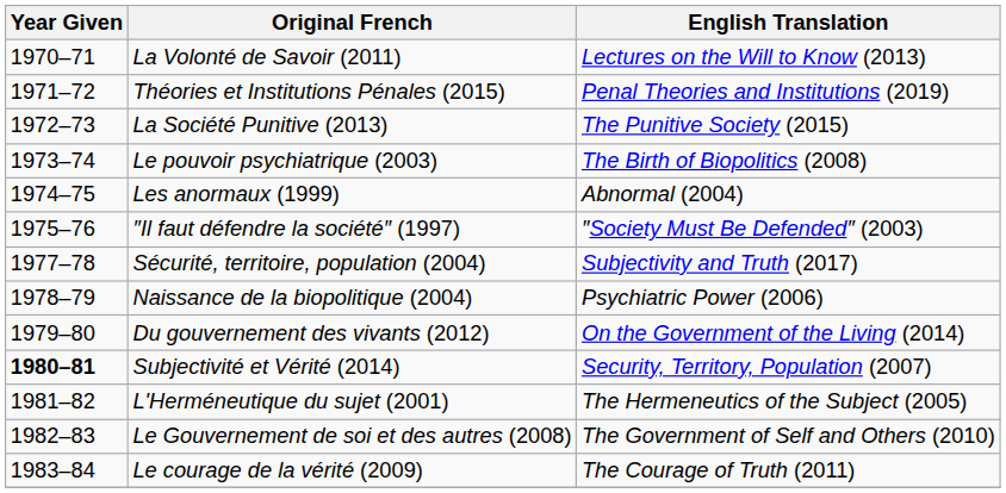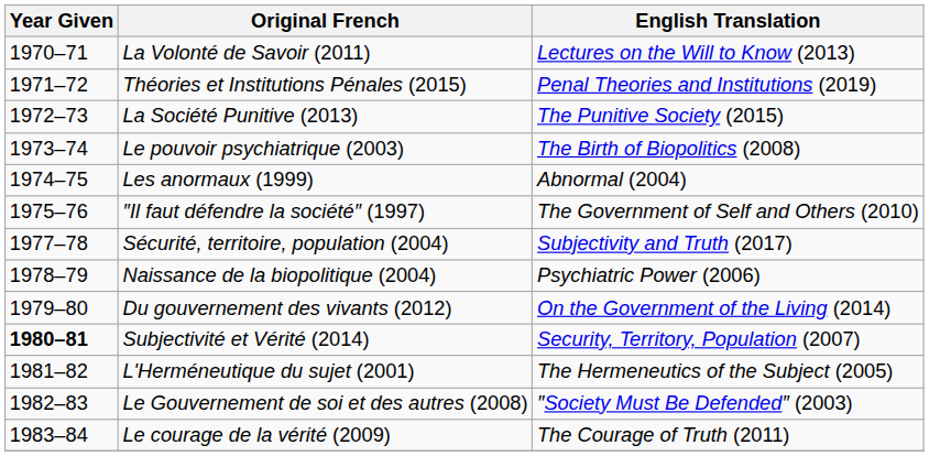 <table class="wikitable">
 <tr>
 <th>Year Given</th>
 <th>Original French</th>
 <th>English Translation</th>
 </tr>
 <tr>
 <td>1970–71</td>
 <td><em>La Volonté de Savoir</em> (2011)</td>
 <td><em><a href='#'>Lectures on the Will to Know</a></em> (2013)</td>
 </tr>
 <tr>
 <td>1971–72</td>
 <td><em>Théories et Institutions Pénales</em> (2015)</td>
 <td><em><a href='#'>Penal Theories and Institutions</a></em> (2019)</td>
 </tr>
 <tr>
 <td>1972–73</td>
 <td><em>La Société Punitive</em> (2013)</td>
 <td><em><a href='#'>The Punitive Society</a></em> (2015)</td>
 </tr>
 <tr>
 <td>1973–74</td>
 <td><em>Le pouvoir psychiatrique</em> (2003)</td>
 <td><em><a href='#'>The Birth of Biopolitics</a></em> (2008)</td>
 </tr>
 <tr>
 <td>1974–75</td>
 <td><em>Les anormaux</em> (1999)</td>
 <td><em>Abnormal</em> (2004)</td>
 </tr>
 <tr>
 <td>1975–76</td>
 <td><em>″Il faut défendre la société″</em> (1997)</td>
-<td><em>″<a href='#'>Society Must Be Defended</a>″</em> (2003)</td>
+<td><em>The Government of Self and Others</em> (2010)</td>
 </tr>
 <tr>
 <td>1977–78</td>
 <td><em>Sécurité, territoire, population</em> (2004)</td>
 <td><em><a href='#'>Subjectivity and Truth</a></em> (2017)</td>
 </tr>
 <tr>
 <td>1978–79</td>
 <td><em>Naissance de la biopolitique</em> (2004)</td>
 <td><em>Psychiatric Power</em> (2006)</td>
 </tr>
 <tr>
 <td>1979–80</td>
 <td><em>Du gouvernement des vivants</em> (2012)</td>
 <td><em><a href='#'>On the Government of the Living</a></em> (2014)</td>
 </tr>
 <tr>
 <td><strong>1980–81</strong></td>
 <td><em>Subjectivité et Vérité</em> (2014)</td>
 <td><em><a href='#'>Security, Territory, Population</a></em> (2007)</td>
 </tr>
 <tr>
 <td>1981–82</td>
 <td><em>L'Herméneutique du sujet</em> (2001)</td>
 <td><em>The Hermeneutics of the Subject</em> (2005)</td>
 </tr>
 <tr>
 <td>1982–83</td>
 <td><em>Le Gouvernement de soi et des autres</em> (2008)</td>
-<td><em>The Government of Self and Others</em> (2010)</td>
+<td><em>″<a href='#'>Society Must Be Defended</a>″</em> (2003)</td>
 </tr>
 <tr>
 <td>1983–84</td>
 <td><em>Le courage de la vérité</em> (2009)</td>
 <td><em>The Courage of Truth</em> (2011)</td>
 </tr>
 <tr>
 </tr>
 </table>
